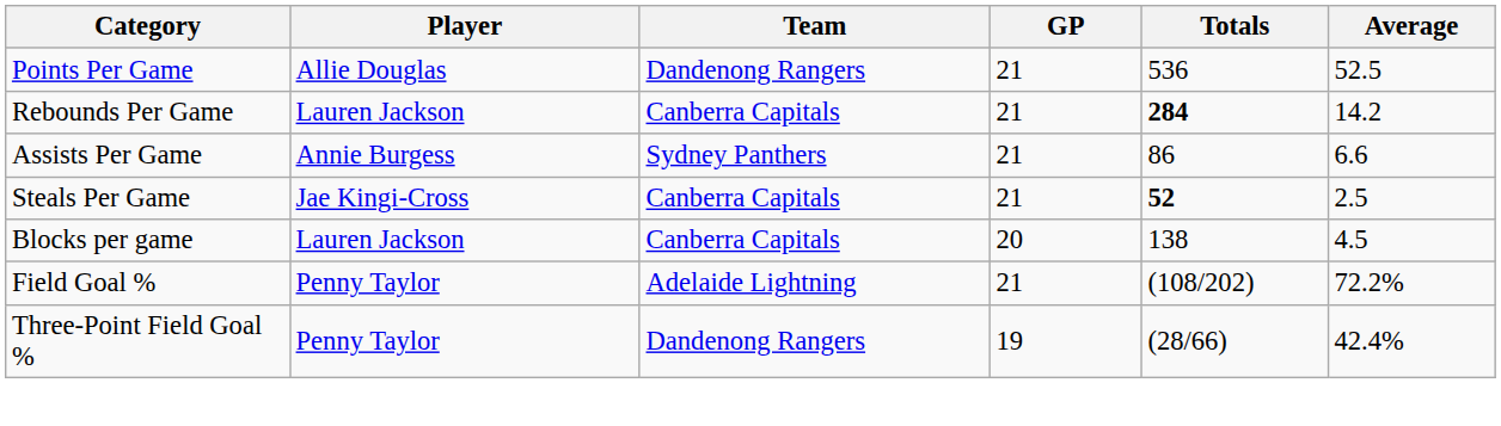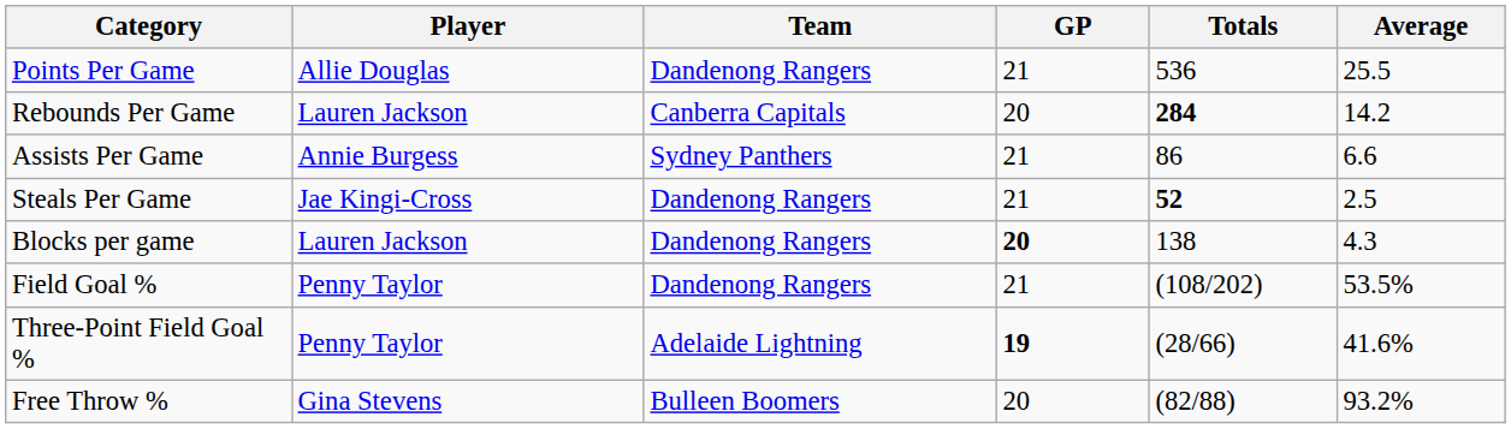 <table class="wikitable" style="width: 70%">
 <tr>
 <th width=100>Category</th>
 <th width=125>Player</th>
 <th width=125>Team</th>
 <th width=50>GP</th>
 <th width=50>Totals</th>
 <th width=50>Average</th>
 </tr>
 <tr>
 <td><a href='#'>Points Per Game</a></td>
 <td><a href='#'>Allie Douglas</a></td>
 <td><a href='#'>Dandenong Rangers</a></td>
 <td>21</td>
 <td>536</td>
-<td>52.5</td>
+<td>25.5</td>
 </tr>
 <tr>
 <td>Rebounds Per Game</td>
 <td><a href='#'>Lauren Jackson</a></td>
 <td><a href='#'>Canberra Capitals</a></td>
-<td>21</td>
+<td>20</td>
 <td><strong>284</strong></td>
 <td>14.2</td>
 </tr>
 <tr>
 <td>Assists Per Game</td>
 <td><a href='#'>Annie Burgess</a></td>
 <td><a href='#'>Sydney Panthers</a></td>
 <td>21</td>
 <td>86</td>
 <td>6.6</td>
 </tr>
 <tr>
 <td>Steals Per Game</td>
 <td><a href='#'>Jae Kingi-Cross</a></td>
-<td><a href='#'>Canberra Capitals</a></td>
+<td><a href='#'>Dandenong Rangers</a></td>
 <td>21</td>
 <td><strong>52</strong></td>
 <td>2.5</td>
 </tr>
 <tr>
 <td>Blocks per game</td>
 <td><a href='#'>Lauren Jackson</a></td>
-<td><a href='#'>Canberra Capitals</a></td>
-<td>20</td>
+<td><a href='#'>Dandenong Rangers</a></td>
+<td><strong>20</strong></td>
 <td>138</td>
-<td>4.5</td>
+<td>4.3</td>
 </tr>
 <tr>
 <td>Field Goal %</td>
 <td><a href='#'>Penny Taylor</a></td>
-<td><a href='#'>Adelaide Lightning</a></td>
+<td><a href='#'>Dandenong Rangers</a></td>
 <td>21</td>
 <td>(108/202)</td>
-<td>72.2%</td>
+<td>53.5%</td>
 </tr>
 <tr>
 <td>Three-Point Field Goal %</td>
 <td><a href='#'>Penny Taylor</a></td>
-<td><a href='#'>Dandenong Rangers</a></td>
-<td>19</td>
+<td><a href='#'>Adelaide Lightning</a></td>
+<td><strong>19</strong></td>
 <td>(28/66)</td>
-<td>42.4%</td>
+<td>41.6%</td>
+</tr>
+<tr>
+<td>Free Throw %</td>
+<td><a href='#'>Gina Stevens</a></td>
+<td><a href='#'>Bulleen Boomers</a></td>
+<td>20</td>
+<td>(82/88)</td>
+<td>93.2%</td>
 </tr>
 </table>
